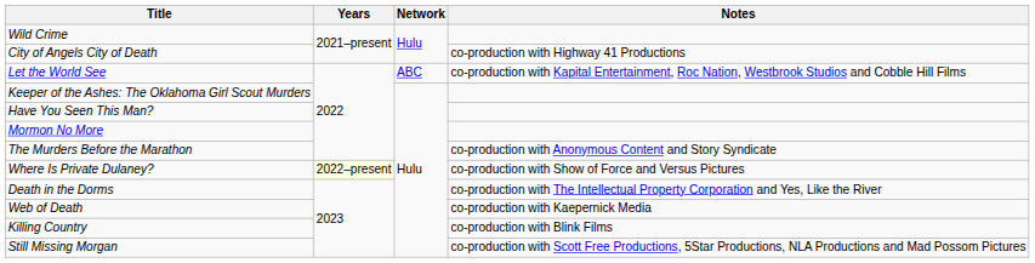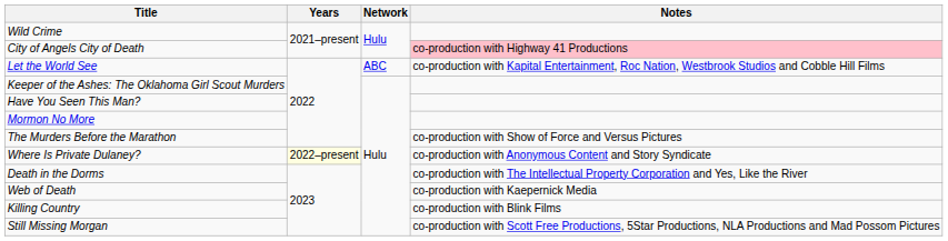 <table class="wikitable sortable">
 <tr>
 <th>Title</th>
 <th>Years</th>
 <th>Network</th>
 <th>Notes</th>
 </tr>
 <tr>
 <td><em>Wild Crime</em></td>
 <td rowspan="2">2021–present</td>
 <td rowspan="2"><a href='#'>Hulu</a></td>
 <td></td>
 </tr>
 <tr>
 <td><em>City of Angels  City of Death</em></td>
-<td>co-production with Highway 41 Productions</td>
+<td style="background: pink;">co-production with Highway 41 Productions</td>
 </tr>
 <tr>
 <td><em><a href='#'>Let the World See</a></em></td>
 <td rowspan="5">2022</td>
 <td><a href='#'>ABC</a></td>
 <td>co-production with <a href='#'>Kapital Entertainment</a>, <a href='#'>Roc Nation</a>, <a href='#'>Westbrook Studios</a> and Cobble Hill Films</td>
 </tr>
 <tr>
 <td><em>Keeper of the Ashes: The Oklahoma Girl Scout Murders</em></td>
 <td rowspan="9">Hulu</td>
 <td></td>
 </tr>
 <tr>
 <td><em>Have You Seen This Man?</em></td>
 <td></td>
 </tr>
 <tr>
 <td><em><a href='#'>Mormon No More</a></em></td>
 <td></td>
 </tr>
 <tr>
 <td><em>The Murders Before the Marathon</em></td>
-<td>co-production with <a href='#'>Anonymous Content</a> and Story Syndicate</td>
+<td>co-production with Show of Force and Versus Pictures</td>
 </tr>
 <tr>
 <td><em>Where Is Private Dulaney?</em></td>
 <td style="background: lightyellow;">2022–present</td>
-<td>co-production with Show of Force and Versus Pictures</td>
+<td>co-production with <a href='#'>Anonymous Content</a> and Story Syndicate</td>
 </tr>
 <tr>
 <td><em>Death in the Dorms</em></td>
 <td rowspan="4">2023</td>
 <td>co-production with <a href='#'>The Intellectual Property Corporation</a> and Yes, Like the River</td>
 </tr>
 <tr>
 <td><em>Web of Death</em></td>
 <td>co-production with Kaepernick Media</td>
 </tr>
 <tr>
 <td><em>Killing Country</em></td>
 <td>co-production with Blink Films</td>
 </tr>
 <tr>
 <td><em>Still Missing Morgan</em></td>
 <td>co-production with <a href='#'>Scott Free Productions</a>, 5Star Productions, NLA Productions and Mad Possom Pictures</td>
 </tr>
 </table>
